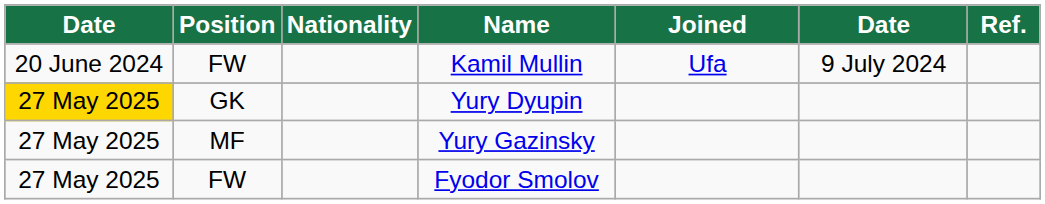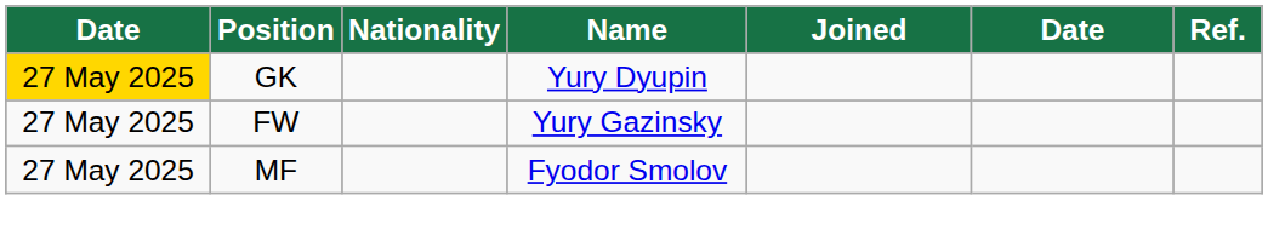 <table class="wikitable"  style="text-align:center; font-size:90%; ">
 <tr>
 <th style="background:#177245; color:#FFFFFF; width:200px;">Date</th>
 <th style="background:#177245; color:#FFFFFF; width:50px;">Position</th>
 <th style="background:#177245; color:#FFFFFF; width:50px;">Nationality</th>
 <th style="background:#177245; color:#FFFFFF; width:200px;">Name</th>
 <th style="background:#177245; color:#FFFFFF; width:200px;">Joined</th>
 <th style="background:#177245; color:#FFFFFF; width:200px;">Date</th>
 <th style="background:#177245; color:#FFFFFF; width:50px;">Ref.</th>
-</tr>
-<tr>
-<td>20 June 2024</td>
-<td>FW</td>
-<td></td>
-<td><a href='#'>Kamil Mullin</a></td>
-<td><a href='#'>Ufa</a></td>
-<td>9 July 2024</td>
-<td></td>
 </tr>
 <tr>
 <td style="background: gold;">27 May 2025</td>
 <td>GK</td>
 <td></td>
 <td><a href='#'>Yury Dyupin</a></td>
 <td></td>
 <td></td>
 <td></td>
 </tr>
 <tr>
 <td>27 May 2025</td>
-<td>MF</td>
+<td>FW</td>
 <td></td>
 <td><a href='#'>Yury Gazinsky</a></td>
 <td></td>
 <td></td>
 <td></td>
 </tr>
 <tr>
 <td>27 May 2025</td>
-<td>FW</td>
+<td>MF</td>
 <td></td>
 <td><a href='#'>Fyodor Smolov</a></td>
 <td></td>
 <td></td>
 <td></td>
 </tr>
 </table>
